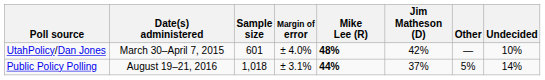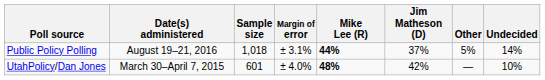 <table class="wikitable">
 <tr valign= bottom>
 <th style="width:160px;">Poll source</th>
 <th style="width:190px;">Date(s)<br>administered</th>
 <th class=small>Sample<br>size</th>
 <th><small>Margin of</small><br>error</th>
 <th style="width:100px;">Mike<br>Lee (R)</th>
 <th style="width:100px;">Jim<br>Matheson (D)</th>
 <th>Other</th>
 <th>Undecided</th>
 </tr>
 <tr>
+<td><a href='#'>Public Policy Polling</a></td>
+<td align=center>August 19–21, 2016</td>
+<td align=center>1,018</td>
+<td align=center>± 3.1%</td>
+<td><strong>44%</strong></td>
+<td align=center>37%</td>
+<td align=center>5%</td>
+<td align=center>14%</td>
+</tr>
+<tr>
 <td><a href='#'>UtahPolicy</a>/<a href='#'>Dan Jones</a></td>
 <td align=center>March 30–April 7, 2015</td>
 <td align=center>601</td>
 <td align=center>± 4.0%</td>
 <td><strong>48%</strong></td>
 <td align=center>42%</td>
 <td align=center>—</td>
 <td align=center>10%</td>
 </tr>
-<tr>
-<td><a href='#'>Public Policy Polling</a></td>
-<td align=center>August 19–21, 2016</td>
-<td align=center>1,018</td>
-<td align=center>± 3.1%</td>
-<td><strong>44%</strong></td>
-<td align=center>37%</td>
-<td align=center>5%</td>
-<td align=center>14%</td>
-</tr>
 </table>
